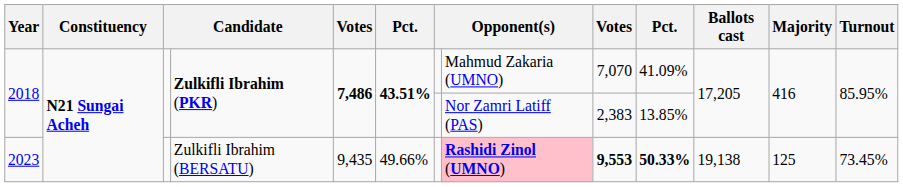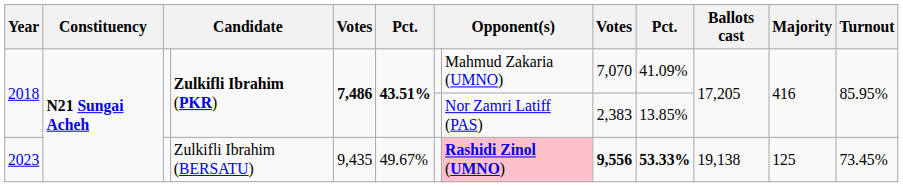 <table class="wikitable" style="margin:0.5em ; font-size:95%">
 <tr>
 <th>Year</th>
 <th>Constituency</th>
 <th colspan="2">Candidate</th>
 <th>Votes</th>
 <th>Pct.</th>
 <th colspan="2">Opponent(s)</th>
 <th>Votes</th>
 <th>Pct.</th>
 <th>Ballots cast</th>
 <th>Majority</th>
 <th>Turnout</th>
 </tr>
 <tr>
 <td rowspan="2"><a href='#'>2018</a></td>
 <td rowspan="3"><strong>N21 <a href='#'>Sungai Acheh</a></strong></td>
 <td rowspan="2" ></td>
 <td rowspan="2"><strong>Zulkifli Ibrahim</strong> (<a href='#'><strong>PKR</strong></a>)</td>
 <td rowspan="2" align=right><strong>7,486</strong></td>
 <td rowspan="2"><strong>43.51%</strong></td>
 <td></td>
 <td>Mahmud Zakaria (<a href='#'>UMNO</a>)</td>
 <td align=right>7,070</td>
 <td>41.09%</td>
 <td rowspan="2">17,205</td>
 <td rowspan="2">416</td>
 <td rowspan="2">85.95%</td>
 </tr>
 <tr>
 <td></td>
 <td><a href='#'>Nor Zamri Latiff</a> (<a href='#'>PAS</a>)</td>
 <td align=right>2,383</td>
 <td>13.85%</td>
 </tr>
 <tr>
 <td><a href='#'>2023</a></td>
 <td bgcolor=></td>
 <td>Zulkifli Ibrahim (<a href='#'>BERSATU</a>)</td>
 <td align=right>9,435</td>
-<td>49.66%</td>
+<td>49.67%</td>
 <td></td>
 <td style="background: pink;"><strong><a href='#'>Rashidi Zinol</a></strong> (<a href='#'><strong>UMNO</strong></a>)</td>
-<td align=right><strong>9,553</strong></td>
-<td><strong>50.33%</strong></td>
+<td align=right><strong>9,556</strong></td>
+<td><strong>53.33%</strong></td>
 <td>19,138</td>
 <td>125</td>
 <td>73.45%</td>
 </tr>
 </table>
